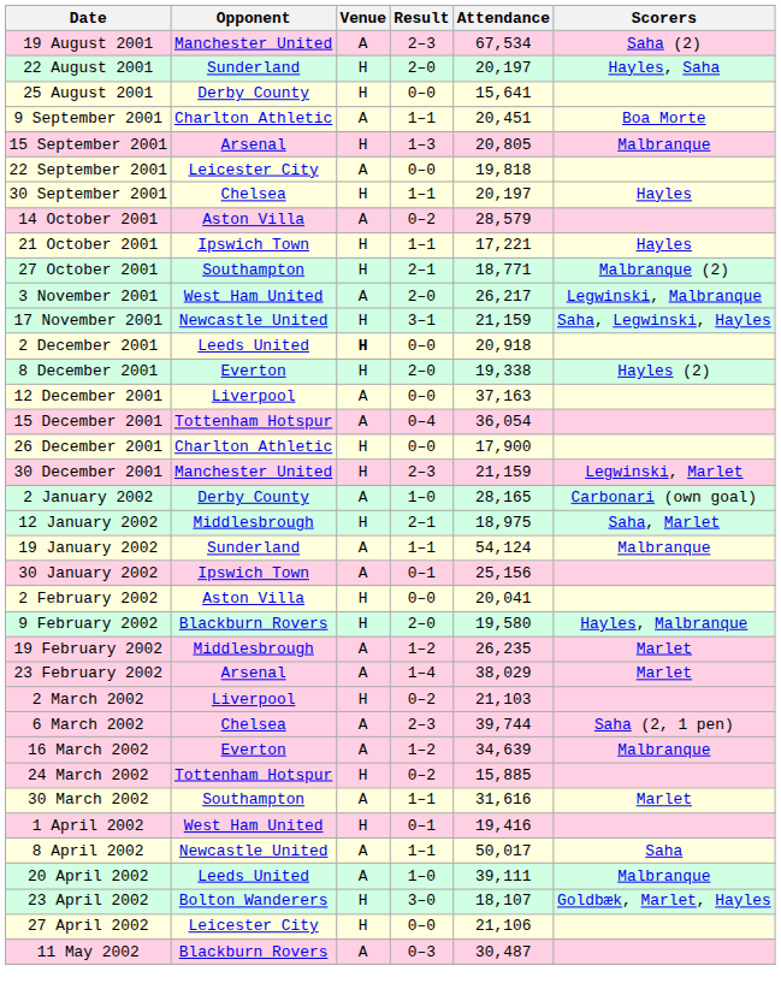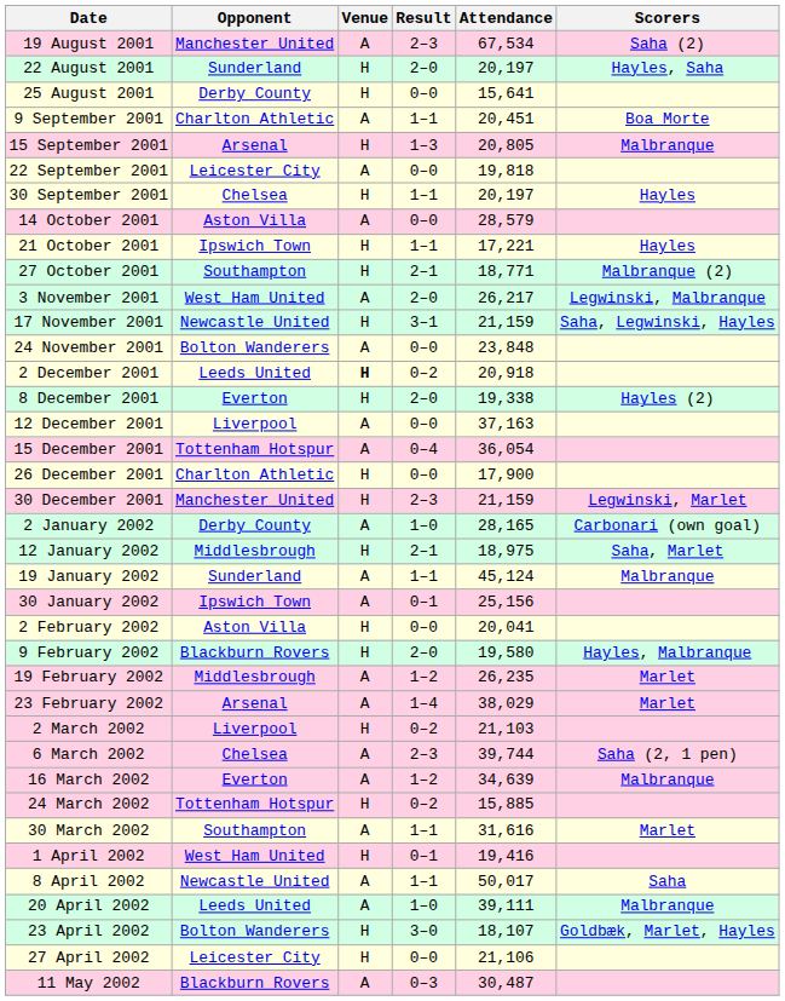 <table class="wikitable sortable" style="font-size:100%; text-align:center">
 <tr>
 <th>Date</th>
 <th>Opponent</th>
 <th>Venue</th>
 <th>Result</th>
 <th>Attendance</th>
 <th>Scorers</th>
 </tr>
 <tr style="background-color: #ffd0e3;">
 <td>19 August 2001</td>
 <td><a href='#'>Manchester United</a></td>
 <td>A</td>
 <td>2–3</td>
 <td>67,534</td>
 <td><a href='#'>Saha</a> (2)</td>
 </tr>
 <tr style="background-color: #d0ffe3;">
 <td>22 August 2001</td>
 <td><a href='#'>Sunderland</a></td>
 <td>H</td>
 <td>2–0</td>
 <td>20,197</td>
 <td><a href='#'>Hayles</a>, <a href='#'>Saha</a></td>
 </tr>
 <tr style="background-color: #ffffdd;">
 <td>25 August 2001</td>
 <td><a href='#'>Derby County</a></td>
 <td>H</td>
 <td>0–0</td>
 <td>15,641</td>
 <td></td>
 </tr>
 <tr style="background-color: #ffffdd;">
 <td>9 September 2001</td>
 <td><a href='#'>Charlton Athletic</a></td>
 <td>A</td>
 <td>1–1</td>
 <td>20,451</td>
 <td><a href='#'>Boa Morte</a></td>
 </tr>
 <tr style="background-color: #ffd0e3;">
 <td>15 September 2001</td>
 <td><a href='#'>Arsenal</a></td>
 <td>H</td>
 <td>1–3</td>
 <td>20,805</td>
 <td><a href='#'>Malbranque</a></td>
 </tr>
 <tr style="background-color: #ffffdd;">
 <td>22 September 2001</td>
 <td><a href='#'>Leicester City</a></td>
 <td>A</td>
 <td>0–0</td>
 <td>19,818</td>
 <td></td>
 </tr>
 <tr style="background-color: #ffffdd;">
 <td>30 September 2001</td>
 <td><a href='#'>Chelsea</a></td>
 <td>H</td>
 <td>1–1</td>
 <td>20,197</td>
 <td><a href='#'>Hayles</a></td>
 </tr>
 <tr style="background-color: #ffd0e3;">
 <td>14 October 2001</td>
 <td><a href='#'>Aston Villa</a></td>
 <td>A</td>
-<td>0–2</td>
+<td>0–0</td>
 <td>28,579</td>
 <td></td>
 </tr>
 <tr style="background-color: #ffffdd;">
 <td>21 October 2001</td>
 <td><a href='#'>Ipswich Town</a></td>
 <td>H</td>
 <td>1–1</td>
 <td>17,221</td>
 <td><a href='#'>Hayles</a></td>
 </tr>
 <tr style="background-color: #d0ffe3;">
 <td>27 October 2001</td>
 <td><a href='#'>Southampton</a></td>
 <td>H</td>
 <td>2–1</td>
 <td>18,771</td>
 <td><a href='#'>Malbranque</a> (2)</td>
 </tr>
 <tr style="background-color: #d0ffe3;">
 <td>3 November 2001</td>
 <td><a href='#'>West Ham United</a></td>
 <td>A</td>
 <td>2–0</td>
 <td>26,217</td>
 <td><a href='#'>Legwinski</a>, <a href='#'>Malbranque</a></td>
 </tr>
 <tr style="background-color: #d0ffe3;">
 <td>17 November 2001</td>
 <td><a href='#'>Newcastle United</a></td>
 <td>H</td>
 <td>3–1</td>
 <td>21,159</td>
 <td><a href='#'>Saha</a>, <a href='#'>Legwinski</a>, <a href='#'>Hayles</a></td>
 </tr>
 <tr style="background-color: #ffffdd;">
+<td>24 November 2001</td>
+<td><a href='#'>Bolton Wanderers</a></td>
+<td>A</td>
+<td>0–0</td>
+<td>23,848</td>
+<td></td>
+</tr>
+<tr style="background-color: #ffffdd;">
 <td>2 December 2001</td>
 <td><a href='#'>Leeds United</a></td>
 <td><strong>H</strong></td>
-<td>0–0</td>
+<td>0–2</td>
 <td>20,918</td>
 <td></td>
 </tr>
 <tr style="background-color: #d0ffe3;">
 <td>8 December 2001</td>
 <td><a href='#'>Everton</a></td>
 <td>H</td>
 <td>2–0</td>
 <td>19,338</td>
 <td><a href='#'>Hayles</a> (2)</td>
 </tr>
 <tr style="background-color: #ffffdd;">
 <td>12 December 2001</td>
 <td><a href='#'>Liverpool</a></td>
 <td>A</td>
 <td>0–0</td>
 <td>37,163</td>
 <td></td>
 </tr>
 <tr style="background-color: #ffd0e3;">
 <td>15 December 2001</td>
 <td><a href='#'>Tottenham Hotspur</a></td>
 <td>A</td>
 <td>0–4</td>
 <td>36,054</td>
 <td></td>
 </tr>
 <tr style="background-color: #ffffdd;">
 <td>26 December 2001</td>
 <td><a href='#'>Charlton Athletic</a></td>
 <td>H</td>
 <td>0–0</td>
 <td>17,900</td>
 <td></td>
 </tr>
 <tr style="background-color: #ffd0e3;">
 <td>30 December 2001</td>
 <td><a href='#'>Manchester United</a></td>
 <td>H</td>
 <td>2–3</td>
 <td>21,159</td>
 <td><a href='#'>Legwinski</a>, <a href='#'>Marlet</a></td>
 </tr>
 <tr style="background-color: #d0ffe3;">
 <td>2 January 2002</td>
 <td><a href='#'>Derby County</a></td>
 <td>A</td>
 <td>1–0</td>
 <td>28,165</td>
 <td><a href='#'>Carbonari</a> (own goal)</td>
 </tr>
 <tr style="background-color: #d0ffe3;">
 <td>12 January 2002</td>
 <td><a href='#'>Middlesbrough</a></td>
 <td>H</td>
 <td>2–1</td>
 <td>18,975</td>
 <td><a href='#'>Saha</a>, <a href='#'>Marlet</a></td>
 </tr>
 <tr style="background-color: #ffffdd;">
 <td>19 January 2002</td>
 <td><a href='#'>Sunderland</a></td>
 <td>A</td>
 <td>1–1</td>
-<td>54,124</td>
+<td>45,124</td>
 <td><a href='#'>Malbranque</a></td>
 </tr>
 <tr style="background-color: #ffd0e3;">
 <td>30 January 2002</td>
 <td><a href='#'>Ipswich Town</a></td>
 <td>A</td>
 <td>0–1</td>
 <td>25,156</td>
 <td></td>
 </tr>
 <tr style="background-color: #ffffdd;">
 <td>2 February 2002</td>
 <td><a href='#'>Aston Villa</a></td>
 <td>H</td>
 <td>0–0</td>
 <td>20,041</td>
 <td></td>
 </tr>
 <tr style="background-color: #d0ffe3;">
 <td>9 February 2002</td>
 <td><a href='#'>Blackburn Rovers</a></td>
 <td>H</td>
 <td>2–0</td>
 <td>19,580</td>
 <td><a href='#'>Hayles</a>, <a href='#'>Malbranque</a></td>
 </tr>
 <tr style="background-color: #ffd0e3;">
 <td>19 February 2002</td>
 <td><a href='#'>Middlesbrough</a></td>
 <td>A</td>
 <td>1–2</td>
 <td>26,235</td>
 <td><a href='#'>Marlet</a></td>
 </tr>
 <tr style="background-color: #ffd0e3;">
 <td>23 February 2002</td>
 <td><a href='#'>Arsenal</a></td>
 <td>A</td>
 <td>1–4</td>
 <td>38,029</td>
 <td><a href='#'>Marlet</a></td>
 </tr>
 <tr style="background-color: #ffd0e3;">
 <td>2 March 2002</td>
 <td><a href='#'>Liverpool</a></td>
 <td>H</td>
 <td>0–2</td>
 <td>21,103</td>
 <td></td>
 </tr>
 <tr style="background-color: #ffd0e3;">
 <td>6 March 2002</td>
 <td><a href='#'>Chelsea</a></td>
 <td>A</td>
 <td>2–3</td>
 <td>39,744</td>
 <td><a href='#'>Saha</a> (2, 1 pen)</td>
 </tr>
 <tr style="background-color: #ffd0e3;">
 <td>16 March 2002</td>
 <td><a href='#'>Everton</a></td>
 <td>A</td>
 <td>1–2</td>
 <td>34,639</td>
 <td><a href='#'>Malbranque</a></td>
 </tr>
 <tr style="background-color: #ffd0e3;">
 <td>24 March 2002</td>
 <td><a href='#'>Tottenham Hotspur</a></td>
 <td>H</td>
 <td>0–2</td>
 <td>15,885</td>
 <td></td>
 </tr>
 <tr style="background-color: #ffffdd;">
 <td>30 March 2002</td>
 <td><a href='#'>Southampton</a></td>
 <td>A</td>
 <td>1–1</td>
 <td>31,616</td>
 <td><a href='#'>Marlet</a></td>
 </tr>
 <tr style="background-color: #ffd0e3;">
 <td>1 April 2002</td>
 <td><a href='#'>West Ham United</a></td>
 <td>H</td>
 <td>0–1</td>
 <td>19,416</td>
 <td></td>
 </tr>
 <tr style="background-color: #ffffdd;">
 <td>8 April 2002</td>
 <td><a href='#'>Newcastle United</a></td>
 <td>A</td>
 <td>1–1</td>
 <td>50,017</td>
 <td><a href='#'>Saha</a></td>
 </tr>
 <tr style="background-color: #d0ffe3;">
 <td>20 April 2002</td>
 <td><a href='#'>Leeds United</a></td>
 <td>A</td>
 <td>1–0</td>
 <td>39,111</td>
 <td><a href='#'>Malbranque</a></td>
 </tr>
 <tr style="background-color: #d0ffe3;">
 <td>23 April 2002</td>
 <td><a href='#'>Bolton Wanderers</a></td>
 <td>H</td>
 <td>3–0</td>
 <td>18,107</td>
 <td><a href='#'>Goldbæk</a>, <a href='#'>Marlet</a>, <a href='#'>Hayles</a></td>
 </tr>
 <tr style="background-color: #ffffdd;">
 <td>27 April 2002</td>
 <td><a href='#'>Leicester City</a></td>
 <td>H</td>
 <td>0–0</td>
 <td>21,106</td>
 <td></td>
 </tr>
 <tr style="background-color: #ffd0e3;">
 <td>11 May 2002</td>
 <td><a href='#'>Blackburn Rovers</a></td>
 <td>A</td>
 <td>0–3</td>
 <td>30,487</td>
 <td></td>
 </tr>
 </table>
